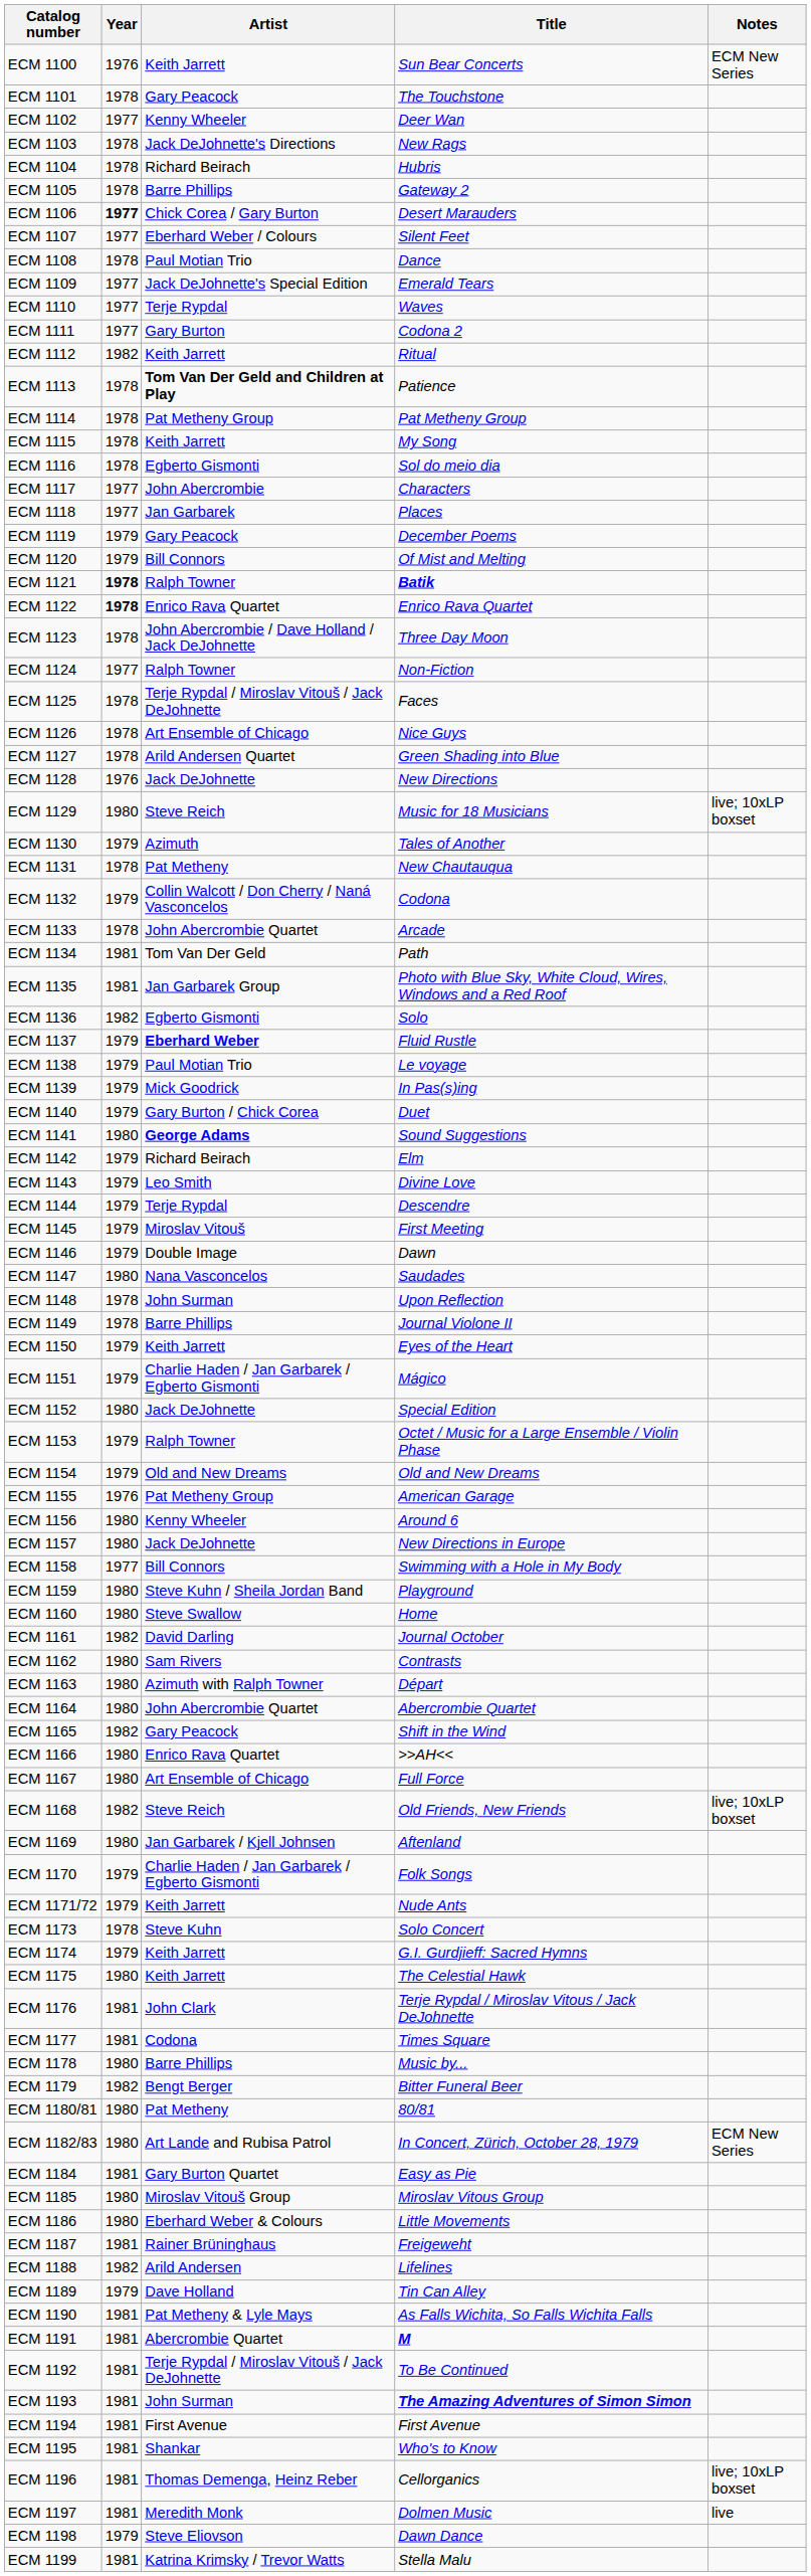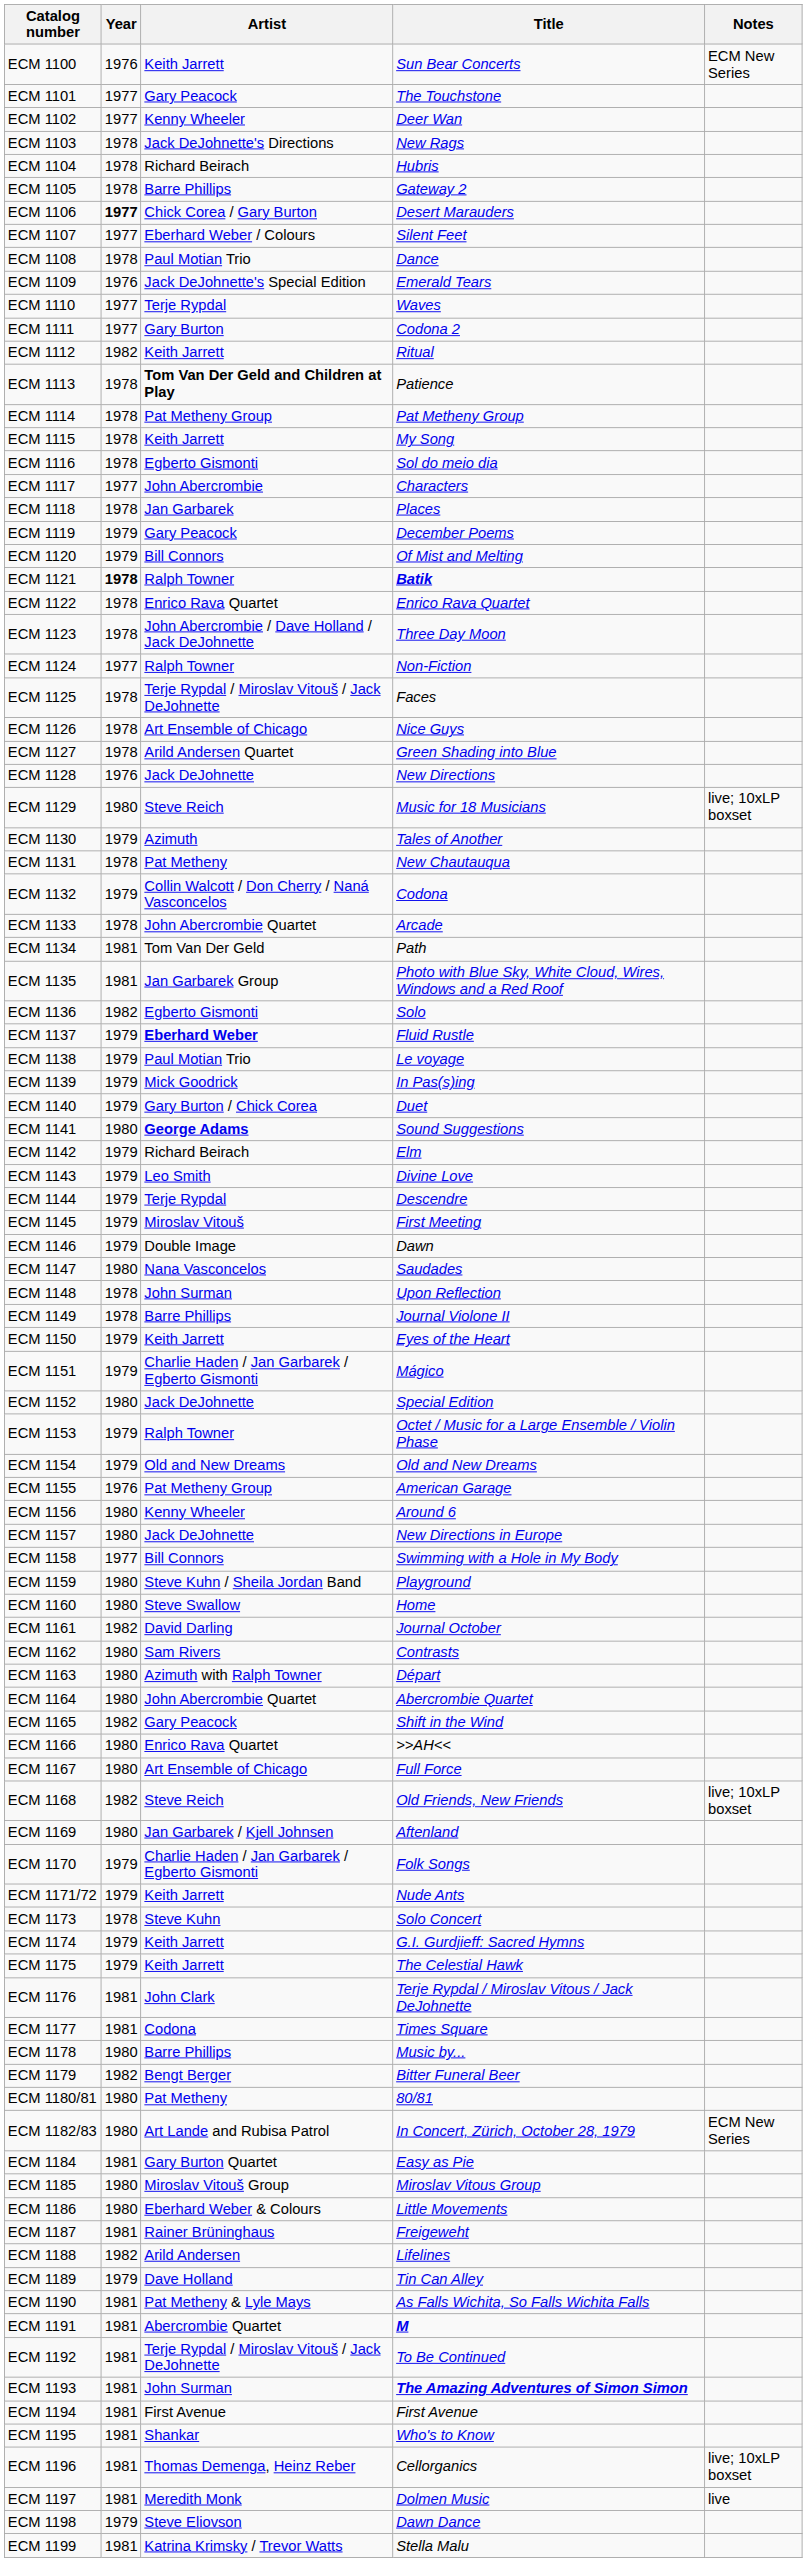 <table class="wikitable sortable" align="center" bgcolor="#CCCCCC" |>
 <tr>
 <th>Catalog number</th>
 <th>Year</th>
 <th>Artist</th>
 <th>Title</th>
 <th>Notes</th>
 </tr>
 <tr>
 <td>ECM 1100</td>
 <td>1976</td>
 <td><a href='#'>Keith Jarrett</a></td>
 <td><em><a href='#'>Sun Bear Concerts</a></em></td>
 <td>ECM New Series</td>
 </tr>
 <tr>
 <td>ECM 1101</td>
-<td>1978</td>
+<td>1977</td>
 <td><a href='#'>Gary Peacock</a></td>
 <td><em><a href='#'>The Touchstone</a></em></td>
 <td></td>
 </tr>
 <tr>
 <td>ECM 1102</td>
 <td>1977</td>
 <td><a href='#'>Kenny Wheeler</a></td>
 <td><em><a href='#'>Deer Wan</a></em></td>
 <td></td>
 </tr>
 <tr>
 <td>ECM 1103</td>
 <td>1978</td>
 <td><a href='#'> Jack DeJohnette's</a> Directions</td>
 <td><em><a href='#'>New Rags</a></em></td>
 <td></td>
 </tr>
 <tr>
 <td>ECM 1104</td>
 <td>1978</td>
 <td>Richard Beirach</td>
 <td><em><a href='#'>Hubris</a></em></td>
 <td></td>
 </tr>
 <tr>
 <td>ECM 1105</td>
 <td>1978</td>
 <td><a href='#'>Barre Phillips</a></td>
 <td><em><a href='#'>Gateway 2</a></em></td>
 <td></td>
 </tr>
 <tr>
 <td>ECM 1106</td>
 <td><strong>1977</strong></td>
 <td><a href='#'>Chick Corea</a> / <a href='#'>Gary Burton</a></td>
 <td><em><a href='#'>Desert Marauders</a></em></td>
 <td></td>
 </tr>
 <tr>
 <td>ECM 1107</td>
 <td>1977</td>
 <td><a href='#'>Eberhard Weber</a> / Colours</td>
 <td><em><a href='#'>Silent Feet</a></em></td>
 <td></td>
 </tr>
 <tr>
 <td>ECM 1108</td>
 <td>1978</td>
 <td><a href='#'>Paul Motian</a> Trio</td>
 <td><em><a href='#'>Dance</a></em></td>
 <td></td>
 </tr>
 <tr>
 <td>ECM 1109</td>
-<td>1977</td>
+<td>1976</td>
 <td><a href='#'> Jack DeJohnette's</a> Special Edition</td>
 <td><em><a href='#'>Emerald Tears</a></em></td>
 <td></td>
 </tr>
 <tr>
 <td>ECM 1110</td>
 <td>1977</td>
 <td><a href='#'>Terje Rypdal</a></td>
 <td><em><a href='#'>Waves</a></em></td>
 <td></td>
 </tr>
 <tr>
 <td>ECM 1111</td>
 <td>1977</td>
 <td><a href='#'>Gary Burton</a></td>
 <td><em><a href='#'>Codona 2</a></em></td>
 <td></td>
 </tr>
 <tr>
 <td>ECM 1112</td>
 <td>1982</td>
 <td><a href='#'>Keith Jarrett</a></td>
 <td><em><a href='#'>Ritual</a></em></td>
 <td></td>
 </tr>
 <tr>
 <td>ECM 1113</td>
 <td>1978</td>
 <td><strong>Tom Van Der Geld and Children at Play</strong></td>
 <td><em>Patience</em></td>
 <td></td>
 </tr>
 <tr>
 <td>ECM 1114</td>
 <td>1978</td>
 <td><a href='#'>Pat Metheny Group</a></td>
 <td><em><a href='#'>Pat Metheny Group</a></em></td>
 <td></td>
 </tr>
 <tr>
 <td>ECM 1115</td>
 <td>1978</td>
 <td><a href='#'>Keith Jarrett</a></td>
 <td><em><a href='#'>My Song</a></em></td>
 <td></td>
 </tr>
 <tr>
 <td>ECM 1116</td>
 <td>1978</td>
 <td><a href='#'>Egberto Gismonti</a></td>
 <td><em><a href='#'>Sol do meio dia</a></em></td>
 <td></td>
 </tr>
 <tr>
 <td>ECM 1117</td>
 <td>1977</td>
 <td><a href='#'>John Abercrombie</a></td>
 <td><em><a href='#'>Characters</a></em></td>
 <td></td>
 </tr>
 <tr>
 <td>ECM 1118</td>
-<td>1977</td>
+<td>1978</td>
 <td><a href='#'>Jan Garbarek</a></td>
 <td><em><a href='#'>Places</a></em></td>
 <td></td>
 </tr>
 <tr>
 <td>ECM 1119</td>
 <td>1979</td>
 <td><a href='#'>Gary Peacock</a></td>
 <td><em><a href='#'>December Poems</a></em></td>
 <td></td>
 </tr>
 <tr>
 <td>ECM 1120</td>
 <td>1979</td>
 <td><a href='#'>Bill Connors</a></td>
 <td><em><a href='#'>Of Mist and Melting</a></em></td>
 <td></td>
 </tr>
 <tr>
 <td>ECM 1121</td>
 <td><strong>1978</strong></td>
 <td><a href='#'>Ralph Towner</a></td>
 <td><strong><em><a href='#'>Batik</a></em></strong></td>
 <td></td>
 </tr>
 <tr>
 <td>ECM 1122</td>
-<td><strong>1978</strong></td>
+<td>1978</td>
 <td><a href='#'>Enrico Rava</a> Quartet</td>
 <td><em><a href='#'>Enrico Rava Quartet</a></em></td>
 <td></td>
 </tr>
 <tr>
 <td>ECM 1123</td>
 <td>1978</td>
 <td><a href='#'>John Abercrombie</a> / <a href='#'>Dave Holland</a> / <a href='#'>Jack DeJohnette</a></td>
 <td><em><a href='#'>Three Day Moon</a></em></td>
 <td></td>
 </tr>
 <tr>
 <td>ECM 1124</td>
 <td>1977</td>
 <td><a href='#'>Ralph Towner</a></td>
 <td><em><a href='#'>Non-Fiction</a></em></td>
 <td></td>
 </tr>
 <tr>
 <td>ECM 1125</td>
 <td>1978</td>
 <td><a href='#'>Terje Rypdal</a> / <a href='#'>Miroslav Vitouš</a> / <a href='#'>Jack DeJohnette</a></td>
 <td><em>Faces</em></td>
 <td></td>
 </tr>
 <tr>
 <td>ECM 1126</td>
 <td>1978</td>
 <td><a href='#'>Art Ensemble of Chicago</a></td>
 <td><em><a href='#'>Nice Guys</a></em></td>
 <td></td>
 </tr>
 <tr>
 <td>ECM 1127</td>
 <td>1978</td>
 <td><a href='#'>Arild Andersen</a> Quartet</td>
 <td><em><a href='#'>Green Shading into Blue</a></em></td>
 <td></td>
 </tr>
 <tr>
 <td>ECM 1128</td>
 <td>1976</td>
 <td><a href='#'>Jack DeJohnette</a></td>
 <td><em><a href='#'>New Directions</a></em></td>
 <td></td>
 </tr>
 <tr>
 <td>ECM 1129</td>
 <td>1980</td>
 <td><a href='#'>Steve Reich</a></td>
 <td><em><a href='#'>Music for 18 Musicians</a></em></td>
 <td>live; 10xLP boxset</td>
 </tr>
 <tr>
 <td>ECM 1130</td>
 <td>1979</td>
 <td><a href='#'>Azimuth</a></td>
 <td><em><a href='#'>Tales of Another</a></em></td>
 <td></td>
 </tr>
 <tr>
 <td>ECM 1131</td>
 <td>1978</td>
 <td><a href='#'>Pat Metheny</a></td>
 <td><em><a href='#'>New Chautauqua</a></em></td>
 <td></td>
 </tr>
 <tr>
 <td>ECM 1132</td>
 <td>1979</td>
 <td><a href='#'>Collin Walcott</a> / <a href='#'>Don Cherry</a> / <a href='#'>Naná Vasconcelos</a></td>
 <td><em><a href='#'>Codona</a></em></td>
 <td></td>
 </tr>
 <tr>
 <td>ECM 1133</td>
 <td>1978</td>
 <td><a href='#'>John Abercrombie</a> Quartet</td>
 <td><em><a href='#'>Arcade</a></em></td>
 <td></td>
 </tr>
 <tr>
 <td>ECM 1134</td>
 <td>1981</td>
 <td>Tom Van Der Geld</td>
 <td><em>Path</em></td>
 <td></td>
 </tr>
 <tr>
 <td>ECM 1135</td>
 <td>1981</td>
 <td><a href='#'>Jan Garbarek</a> Group</td>
 <td><em><a href='#'>Photo with Blue Sky, White Cloud, Wires, Windows and a Red Roof</a></em></td>
 <td></td>
 </tr>
 <tr>
 <td>ECM 1136</td>
 <td>1982</td>
 <td><a href='#'>Egberto Gismonti</a></td>
 <td><em><a href='#'>Solo</a></em></td>
 <td></td>
 </tr>
 <tr>
 <td>ECM 1137</td>
 <td>1979</td>
 <td><strong><a href='#'>Eberhard Weber</a></strong></td>
 <td><em><a href='#'>Fluid Rustle</a></em></td>
 <td></td>
 </tr>
 <tr>
 <td>ECM 1138</td>
 <td>1979</td>
 <td><a href='#'>Paul Motian</a> Trio</td>
 <td><a href='#'><em>Le voyage</em></a></td>
 <td></td>
 </tr>
 <tr>
 <td>ECM 1139</td>
 <td>1979</td>
 <td><a href='#'>Mick Goodrick</a></td>
 <td><em><a href='#'>In Pas(s)ing</a></em></td>
 <td></td>
 </tr>
 <tr>
 <td>ECM 1140</td>
 <td>1979</td>
 <td><a href='#'>Gary Burton</a> / <a href='#'>Chick Corea</a></td>
 <td><em> <a href='#'>Duet</a></em></td>
 <td></td>
 </tr>
 <tr>
 <td>ECM 1141</td>
 <td>1980</td>
 <td><strong><a href='#'>George Adams</a></strong></td>
 <td><em><a href='#'>Sound Suggestions</a></em></td>
 <td></td>
 </tr>
 <tr>
 <td>ECM 1142</td>
 <td>1979</td>
 <td>Richard Beirach</td>
 <td><em> <a href='#'>Elm</a></em></td>
 <td></td>
 </tr>
 <tr>
 <td>ECM 1143</td>
 <td>1979</td>
 <td><a href='#'>Leo Smith</a></td>
 <td><em><a href='#'>Divine Love</a></em></td>
 <td></td>
 </tr>
 <tr>
 <td>ECM 1144</td>
 <td>1979</td>
 <td><a href='#'>Terje Rypdal</a></td>
 <td><em><a href='#'>Descendre</a></em></td>
 <td></td>
 </tr>
 <tr>
 <td>ECM 1145</td>
 <td>1979</td>
 <td><a href='#'>Miroslav Vitouš</a></td>
 <td><em><a href='#'>First Meeting</a></em></td>
 <td></td>
 </tr>
 <tr>
 <td>ECM 1146</td>
 <td>1979</td>
 <td>Double Image</td>
 <td><em>Dawn</em></td>
 <td></td>
 </tr>
 <tr>
 <td>ECM 1147</td>
 <td>1980</td>
 <td><a href='#'>Nana Vasconcelos</a></td>
 <td><em><a href='#'>Saudades</a></em></td>
 <td></td>
 </tr>
 <tr>
 <td>ECM 1148</td>
 <td>1978</td>
 <td><a href='#'>John Surman</a></td>
 <td><em><a href='#'>Upon Reflection</a></em></td>
 <td></td>
 </tr>
 <tr>
 <td>ECM 1149</td>
 <td>1978</td>
 <td><a href='#'>Barre Phillips</a></td>
 <td><em><a href='#'>Journal Violone II</a></em></td>
 <td></td>
 </tr>
 <tr>
 <td>ECM 1150</td>
 <td>1979</td>
 <td><a href='#'>Keith Jarrett</a></td>
 <td><em><a href='#'>Eyes of the Heart</a></em></td>
 <td></td>
 </tr>
 <tr>
 <td>ECM 1151</td>
 <td>1979</td>
 <td><a href='#'>Charlie Haden</a> / <a href='#'>Jan Garbarek</a> / <a href='#'>Egberto Gismonti</a></td>
 <td><a href='#'><em>Mágico</em></a></td>
 <td></td>
 </tr>
 <tr>
 <td>ECM 1152</td>
 <td>1980</td>
 <td><a href='#'>Jack DeJohnette</a></td>
 <td><em><a href='#'>Special Edition</a></em></td>
 <td></td>
 </tr>
 <tr>
 <td>ECM 1153</td>
 <td>1979</td>
 <td><a href='#'>Ralph Towner</a></td>
 <td><em><a href='#'>Octet / Music for a Large Ensemble / Violin Phase</a></em></td>
 <td></td>
 </tr>
 <tr>
 <td>ECM 1154</td>
 <td>1979</td>
 <td><a href='#'>Old and New Dreams</a></td>
 <td><em><a href='#'>Old and New Dreams</a></em></td>
 <td></td>
 </tr>
 <tr>
 <td>ECM 1155</td>
 <td>1976</td>
 <td><a href='#'>Pat Metheny Group</a></td>
 <td><em><a href='#'>American Garage</a></em></td>
 <td></td>
 </tr>
 <tr>
 <td>ECM 1156</td>
 <td>1980</td>
 <td><a href='#'>Kenny Wheeler</a></td>
 <td><em><a href='#'>Around 6</a></em></td>
 <td></td>
 </tr>
 <tr>
 <td>ECM 1157</td>
 <td>1980</td>
 <td><a href='#'>Jack DeJohnette</a></td>
 <td><em><a href='#'>New Directions in Europe</a></em></td>
 <td></td>
 </tr>
 <tr>
 <td>ECM 1158</td>
 <td>1977</td>
 <td><a href='#'>Bill Connors</a></td>
 <td><em><a href='#'>Swimming with a Hole in My Body</a></em></td>
 <td></td>
 </tr>
 <tr>
 <td>ECM 1159</td>
 <td>1980</td>
 <td><a href='#'>Steve Kuhn</a> / <a href='#'>Sheila Jordan</a> Band</td>
 <td><em><a href='#'>Playground</a></em></td>
 <td></td>
 </tr>
 <tr>
 <td>ECM 1160</td>
 <td>1980</td>
 <td><a href='#'>Steve Swallow</a></td>
 <td><em><a href='#'>Home</a></em></td>
 <td></td>
 </tr>
 <tr>
 <td>ECM 1161</td>
 <td>1982</td>
 <td><a href='#'>David Darling</a></td>
 <td><em><a href='#'>Journal October</a></em></td>
 <td></td>
 </tr>
 <tr>
 <td>ECM 1162</td>
 <td>1980</td>
 <td><a href='#'>Sam Rivers</a></td>
 <td><em><a href='#'>Contrasts</a></em></td>
 <td></td>
 </tr>
 <tr>
 <td>ECM 1163</td>
 <td>1980</td>
 <td><a href='#'>Azimuth</a> with <a href='#'>Ralph Towner</a></td>
 <td><em><a href='#'>Départ</a></em></td>
 <td></td>
 </tr>
 <tr>
 <td>ECM 1164</td>
 <td>1980</td>
 <td><a href='#'>John Abercrombie</a> Quartet</td>
 <td><em><a href='#'>Abercrombie Quartet</a></em></td>
 <td></td>
 </tr>
 <tr>
 <td>ECM 1165</td>
 <td>1982</td>
 <td><a href='#'>Gary Peacock</a></td>
 <td><em><a href='#'>Shift in the Wind</a></em></td>
 <td></td>
 </tr>
 <tr>
 <td>ECM 1166</td>
 <td>1980</td>
 <td><a href='#'>Enrico Rava</a> Quartet</td>
 <td><em>>>AH<<</em></td>
 <td></td>
 </tr>
 <tr>
 <td>ECM 1167</td>
 <td>1980</td>
 <td><a href='#'>Art Ensemble of Chicago</a></td>
 <td><em><a href='#'>Full Force</a></em></td>
 <td></td>
 </tr>
 <tr>
 <td>ECM 1168</td>
 <td>1982</td>
 <td><a href='#'>Steve Reich</a></td>
 <td><em><a href='#'>Old Friends, New Friends</a></em></td>
 <td>live; 10xLP boxset</td>
 </tr>
 <tr>
 <td>ECM 1169</td>
 <td>1980</td>
 <td><a href='#'>Jan Garbarek</a> / <a href='#'>Kjell Johnsen</a></td>
 <td><em><a href='#'>Aftenland</a></em></td>
 <td></td>
 </tr>
 <tr>
 <td>ECM 1170</td>
 <td>1979</td>
 <td><a href='#'>Charlie Haden</a> / <a href='#'>Jan Garbarek</a> / <a href='#'>Egberto Gismonti</a></td>
 <td><em><a href='#'>Folk Songs</a></em></td>
 <td></td>
 </tr>
 <tr>
 <td>ECM 1171/72</td>
 <td>1979</td>
 <td><a href='#'>Keith Jarrett</a></td>
 <td><em><a href='#'>Nude Ants</a></em></td>
 <td></td>
 </tr>
 <tr>
 <td>ECM 1173</td>
 <td>1978</td>
 <td><a href='#'>Steve Kuhn</a></td>
 <td><em><a href='#'>Solo Concert</a></em></td>
 <td></td>
 </tr>
 <tr>
 <td>ECM 1174</td>
 <td>1979</td>
 <td><a href='#'>Keith Jarrett</a></td>
 <td><em><a href='#'>G.I. Gurdjieff: Sacred Hymns</a></em></td>
 <td></td>
 </tr>
 <tr>
 <td>ECM 1175</td>
-<td>1980</td>
+<td>1979</td>
 <td><a href='#'>Keith Jarrett</a></td>
 <td><em><a href='#'>The Celestial Hawk</a></em></td>
 <td></td>
 </tr>
 <tr>
 <td>ECM 1176</td>
 <td>1981</td>
 <td><a href='#'>John Clark</a></td>
 <td><em><a href='#'>Terje Rypdal / Miroslav Vitous / Jack DeJohnette</a></em></td>
 <td></td>
 </tr>
 <tr>
 <td>ECM 1177</td>
 <td>1981</td>
 <td><a href='#'>Codona</a></td>
 <td><em><a href='#'>Times Square</a></em></td>
 <td></td>
 </tr>
 <tr>
 <td>ECM 1178</td>
 <td>1980</td>
 <td><a href='#'>Barre Phillips</a></td>
 <td><em><a href='#'>Music by...</a></em></td>
 <td></td>
 </tr>
 <tr>
 <td>ECM 1179</td>
 <td>1982</td>
 <td><a href='#'>Bengt Berger</a></td>
 <td><em><a href='#'>Bitter Funeral Beer</a></em></td>
 <td></td>
 </tr>
 <tr>
 <td>ECM 1180/81</td>
 <td>1980</td>
 <td><a href='#'>Pat Metheny</a></td>
 <td><em><a href='#'>80/81</a></em></td>
 <td></td>
 </tr>
 <tr>
 <td>ECM 1182/83</td>
 <td>1980</td>
 <td><a href='#'>Art Lande</a> and Rubisa Patrol</td>
 <td><em><a href='#'>In Concert, Zürich, October 28, 1979</a></em></td>
 <td>ECM New Series</td>
 </tr>
 <tr>
 <td>ECM 1184</td>
 <td>1981</td>
 <td><a href='#'>Gary Burton</a> Quartet</td>
 <td><em><a href='#'>Easy as Pie</a></em></td>
 <td></td>
 </tr>
 <tr>
 <td>ECM 1185</td>
 <td>1980</td>
 <td><a href='#'>Miroslav Vitouš</a> Group</td>
 <td><em><a href='#'>Miroslav Vitous Group</a></em></td>
 <td></td>
 </tr>
 <tr>
 <td>ECM 1186</td>
 <td>1980</td>
 <td><a href='#'>Eberhard Weber</a> & Colours</td>
 <td><em><a href='#'>Little Movements</a></em></td>
 <td></td>
 </tr>
 <tr>
 <td>ECM 1187</td>
 <td>1981</td>
 <td><a href='#'>Rainer Brüninghaus</a></td>
 <td><em><a href='#'>Freigeweht</a></em></td>
 <td></td>
 </tr>
 <tr>
 <td>ECM 1188</td>
 <td>1982</td>
 <td><a href='#'>Arild Andersen</a></td>
 <td><em><a href='#'>Lifelines</a></em></td>
 <td></td>
 </tr>
 <tr>
 <td>ECM 1189</td>
 <td>1979</td>
 <td><a href='#'>Dave Holland</a></td>
 <td><em><a href='#'>Tin Can Alley</a></em></td>
 <td></td>
 </tr>
 <tr>
 <td>ECM 1190</td>
 <td>1981</td>
 <td><a href='#'>Pat Metheny</a> & <a href='#'>Lyle Mays</a></td>
 <td><em><a href='#'>As Falls Wichita, So Falls Wichita Falls</a></em></td>
 <td></td>
 </tr>
 <tr>
 <td>ECM 1191</td>
 <td>1981</td>
 <td><a href='#'>Abercrombie</a> Quartet</td>
 <td><strong><em><a href='#'>M</a></em></strong></td>
 <td></td>
 </tr>
 <tr>
 <td>ECM 1192</td>
 <td>1981</td>
 <td><a href='#'>Terje Rypdal</a> / <a href='#'>Miroslav Vitouš</a> / <a href='#'>Jack DeJohnette</a></td>
 <td><em><a href='#'>To Be Continued</a></em></td>
 <td></td>
 </tr>
 <tr>
 <td>ECM 1193</td>
 <td>1981</td>
 <td><a href='#'>John Surman</a></td>
 <td><strong><em><a href='#'>The Amazing Adventures of Simon Simon</a></em></strong></td>
 <td></td>
 </tr>
 <tr>
 <td>ECM 1194</td>
 <td>1981</td>
 <td>First Avenue</td>
 <td><em>First Avenue</em></td>
 <td></td>
 </tr>
 <tr>
 <td>ECM 1195</td>
 <td>1981</td>
 <td><a href='#'>Shankar</a></td>
 <td><em><a href='#'>Who's to Know</a></em></td>
 <td></td>
 </tr>
 <tr>
 <td>ECM 1196</td>
 <td>1981</td>
 <td><a href='#'>Thomas Demenga</a>, <a href='#'>Heinz Reber</a></td>
 <td><em>Cellorganics</em></td>
 <td>live; 10xLP boxset</td>
 </tr>
 <tr>
 <td>ECM 1197</td>
 <td>1981</td>
 <td><a href='#'>Meredith Monk</a></td>
 <td><em><a href='#'>Dolmen Music</a></em></td>
 <td>live</td>
 </tr>
 <tr>
 <td>ECM 1198</td>
 <td>1979</td>
 <td><a href='#'>Steve Eliovson</a></td>
 <td><em><a href='#'>Dawn Dance</a></em></td>
 <td></td>
 </tr>
 <tr>
 <td>ECM 1199</td>
 <td>1981</td>
 <td><a href='#'>Katrina Krimsky</a> / <a href='#'>Trevor Watts</a></td>
 <td><em>Stella Malu</em></td>
 <td></td>
 </tr>
 </table>
